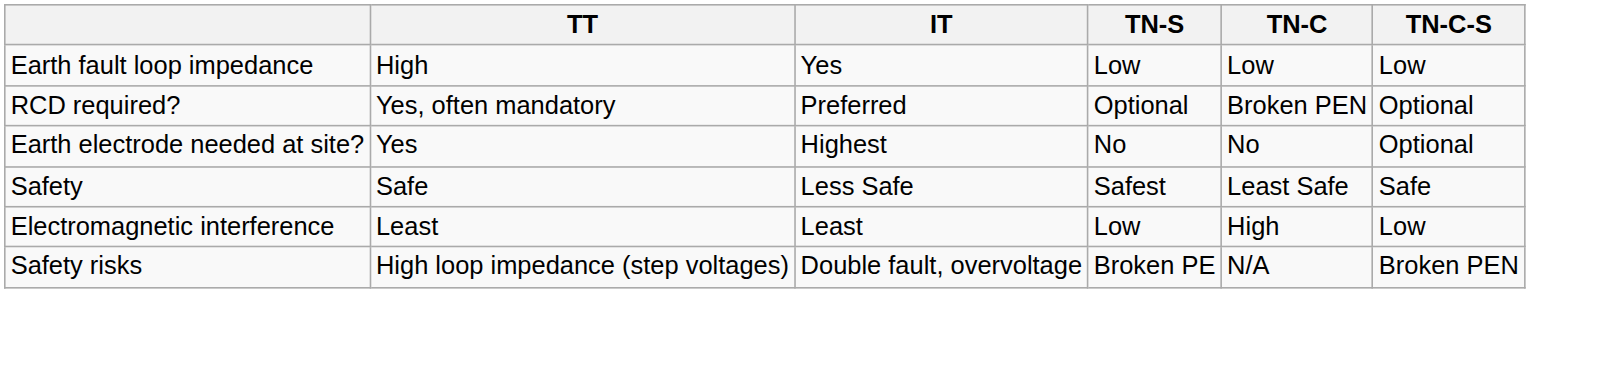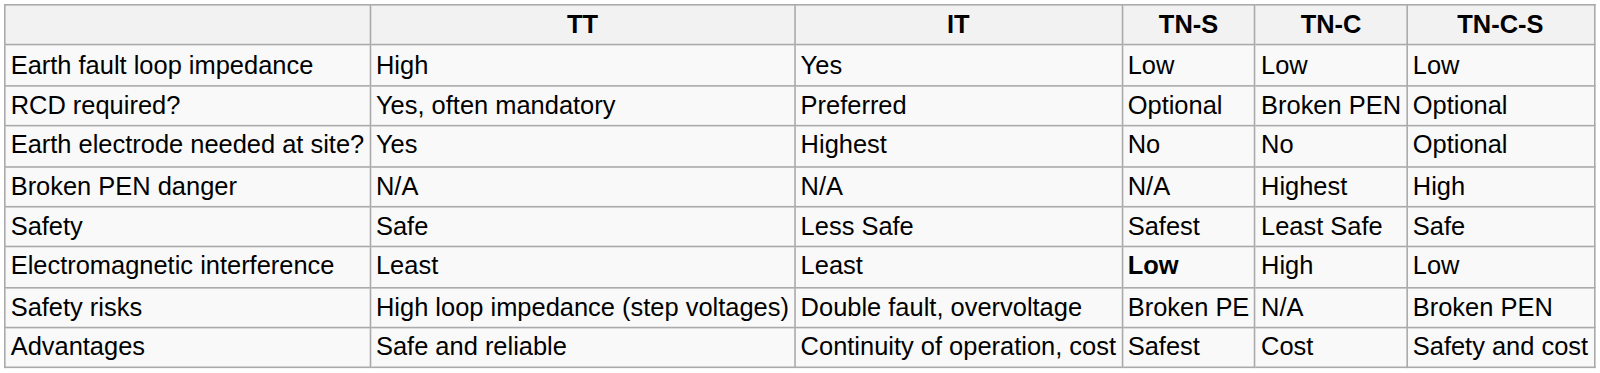 <table class="wikitable">
 <tr>
 <th></th>
 <th>TT</th>
 <th>IT</th>
 <th>TN-S</th>
 <th>TN-C</th>
 <th>TN-C-S</th>
 </tr>
 <tr>
 <td>Earth fault loop impedance</td>
 <td>High</td>
 <td>Yes</td>
 <td>Low</td>
 <td>Low</td>
 <td>Low</td>
 </tr>
 <tr>
 <td>RCD required?</td>
 <td>Yes, often mandatory</td>
 <td>Preferred</td>
 <td>Optional</td>
 <td>Broken PEN</td>
 <td>Optional</td>
 </tr>
 <tr>
 <td>Earth electrode needed at site?</td>
 <td>Yes</td>
 <td>Highest</td>
 <td>No</td>
 <td>No</td>
 <td>Optional</td>
 </tr>
 <tr>
+<td>Broken PEN danger</td>
+<td>N/A</td>
+<td>N/A</td>
+<td>N/A</td>
+<td>Highest</td>
+<td>High</td>
+</tr>
+<tr>
 <td>Safety</td>
 <td>Safe</td>
 <td>Less Safe</td>
 <td>Safest</td>
 <td>Least Safe</td>
 <td>Safe</td>
 </tr>
 <tr>
 <td>Electromagnetic interference</td>
 <td>Least</td>
 <td>Least</td>
-<td>Low</td>
+<td><strong>Low</strong></td>
 <td>High</td>
 <td>Low</td>
 </tr>
 <tr>
 <td>Safety risks</td>
 <td>High loop impedance (step voltages)</td>
 <td>Double fault, overvoltage</td>
 <td>Broken PE</td>
 <td>N/A</td>
 <td>Broken PEN</td>
 </tr>
+<tr>
+<td>Advantages</td>
+<td>Safe and reliable</td>
+<td>Continuity of operation, cost</td>
+<td>Safest</td>
+<td>Cost</td>
+<td>Safety and cost</td>
+</tr>
 </table>
